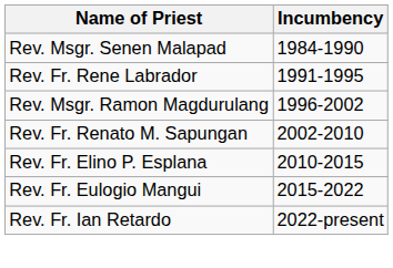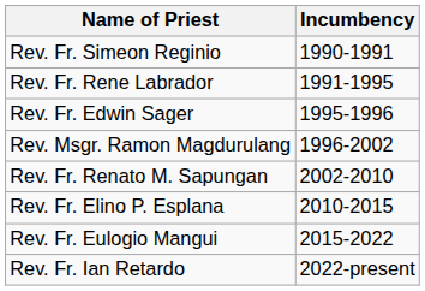 <table class="wikitable">
 <tr>
 <th>Name of Priest</th>
 <th>Incumbency</th>
 </tr>
 <tr>
-<td>Rev. Msgr. Senen Malapad</td>
-<td>1984-1990</td>
+<td>Rev. Fr. Simeon Reginio</td>
+<td>1990-1991</td>
 </tr>
 <tr>
 <td>Rev. Fr. Rene Labrador</td>
 <td>1991-1995</td>
+</tr>
+<tr>
+<td>Rev. Fr. Edwin Sager</td>
+<td>1995-1996</td>
 </tr>
 <tr>
 <td>Rev. Msgr. Ramon Magdurulang</td>
 <td>1996-2002</td>
 </tr>
 <tr>
 <td>Rev. Fr. Renato M. Sapungan</td>
 <td>2002-2010</td>
 </tr>
 <tr>
 <td>Rev. Fr. Elino P. Esplana</td>
 <td>2010-2015</td>
 </tr>
 <tr>
 <td>Rev. Fr. Eulogio Mangui</td>
 <td>2015-2022</td>
 </tr>
 <tr>
 <td>Rev. Fr. Ian Retardo</td>
 <td>2022-present</td>
 </tr>
 </table>
